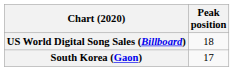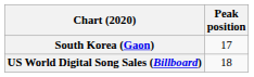 <table class="wikitable plainrowheaders sortable" style="text-align:center;">
 <tr>
 <th scope="col">Chart (2020)</th>
 <th scope="col">Peak<br>position</th>
 </tr>
 <tr>
+<th scope="row">South Korea (<a href='#'>Gaon</a>)</th>
+<td>17</td>
+</tr>
+<tr>
 <th scope="row">US World Digital Song Sales (<em><a href='#'>Billboard</a></em>)</th>
 <td>18</td>
 </tr>
-<tr>
-<th scope="row">South Korea (<a href='#'>Gaon</a>)</th>
-<td>17</td>
-</tr>
 </table>
